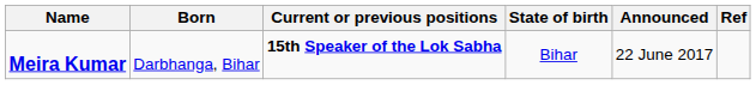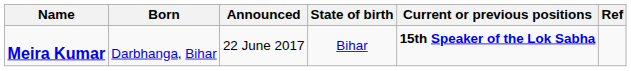 <table class="wikitable sortable" style="text-align:center">
 <tr>
 <th>Name</th>
 <th>Born</th>
+<th>Announced</th>
+<th>State of birth</th>
 <th>Current or previous positions</th>
-<th>State of birth</th>
-<th>Announced</th>
 <th class="unsortable">Ref</th>
 </tr>
 <tr>
 <td data-sort-value="Kumar"><br> <big><strong><a href='#'>Meira Kumar</a></strong></big></td>
 <td><br><a href='#'>Darbhanga</a>, <a href='#'>Bihar</a></td>
+<td>22 June 2017</td>
+<td><a href='#'>Bihar</a></td>
 <td data-sort-value="Speaker"><strong>15th <a href='#'>Speaker of the Lok Sabha</a></strong> <br><br></td>
-<td><a href='#'>Bihar</a></td>
-<td>22 June 2017</td>
 <td></td>
 </tr>
 </table>
